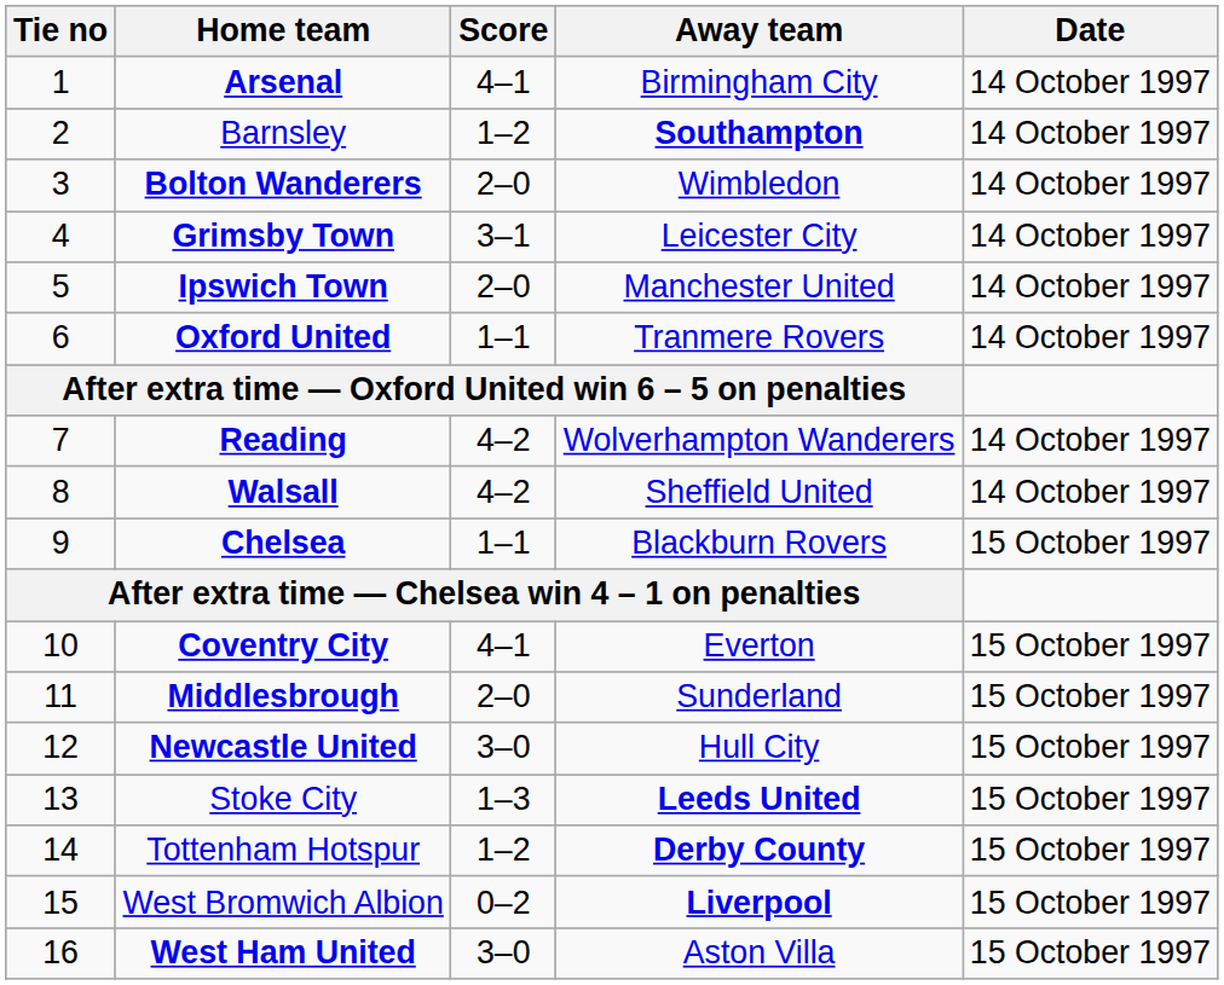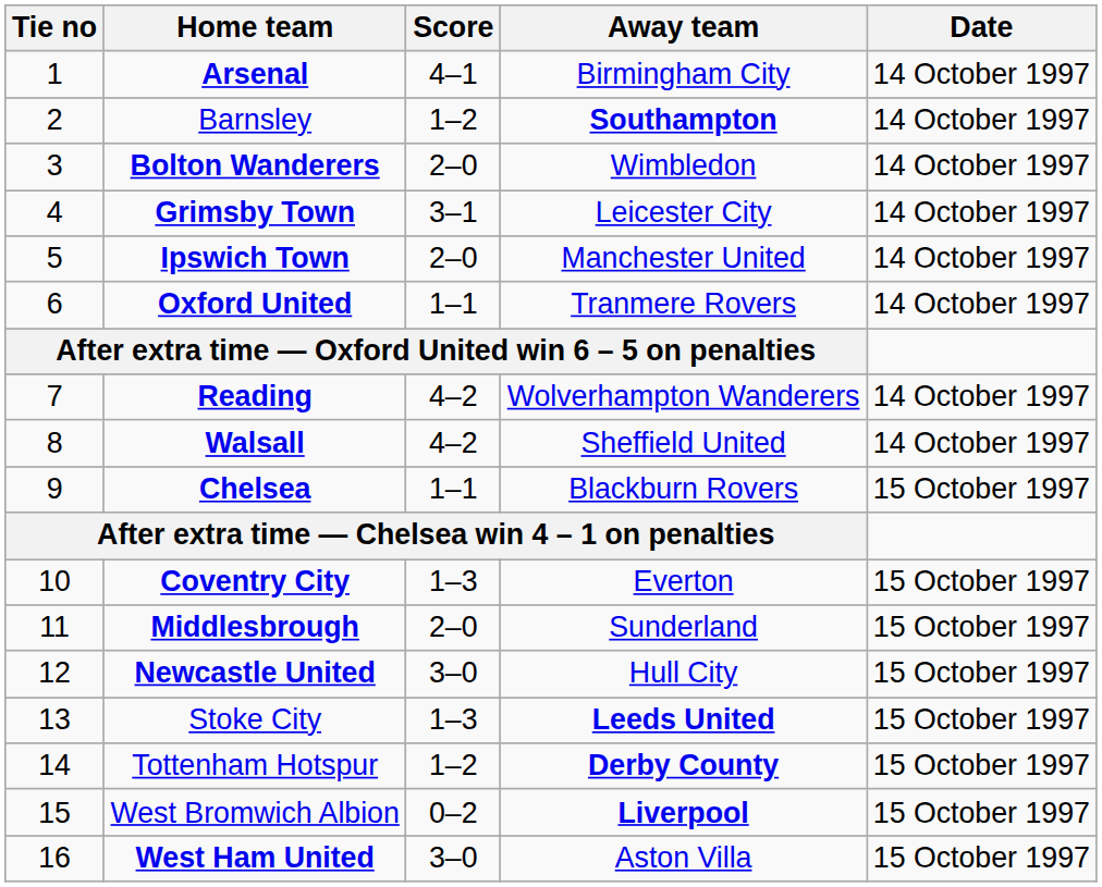 <table class="wikitable" style="text-align: center">
 <tr>
 <th>Tie no</th>
 <th>Home team</th>
 <th>Score</th>
 <th>Away team</th>
 <th>Date</th>
 </tr>
 <tr>
 <td>1</td>
 <td><strong><a href='#'>Arsenal</a></strong></td>
 <td>4–1</td>
 <td><a href='#'>Birmingham City</a></td>
 <td>14 October 1997</td>
 </tr>
 <tr>
 <td>2</td>
 <td><a href='#'>Barnsley</a></td>
 <td>1–2</td>
 <td><strong><a href='#'>Southampton</a></strong></td>
 <td>14 October 1997</td>
 </tr>
 <tr>
 <td>3</td>
 <td><strong><a href='#'>Bolton Wanderers</a></strong></td>
 <td>2–0</td>
 <td><a href='#'>Wimbledon</a></td>
 <td>14 October 1997</td>
 </tr>
 <tr>
 <td>4</td>
 <td><strong><a href='#'>Grimsby Town</a></strong></td>
 <td>3–1</td>
 <td><a href='#'>Leicester City</a></td>
 <td>14 October 1997</td>
 </tr>
 <tr>
 <td>5</td>
 <td><strong><a href='#'>Ipswich Town</a></strong></td>
 <td>2–0</td>
 <td><a href='#'>Manchester United</a></td>
 <td>14 October 1997</td>
 </tr>
 <tr>
 <td>6</td>
 <td><strong><a href='#'>Oxford United</a></strong></td>
 <td>1–1</td>
 <td><a href='#'>Tranmere Rovers</a></td>
 <td>14 October 1997</td>
 </tr>
 <tr>
 <th colspan="4">After extra time — Oxford United win 6 – 5 on penalties</th>
 </tr>
 <tr>
 <td>7</td>
 <td><strong><a href='#'>Reading</a></strong></td>
 <td>4–2</td>
 <td><a href='#'>Wolverhampton Wanderers</a></td>
 <td>14 October 1997</td>
 </tr>
 <tr>
 <td>8</td>
 <td><strong><a href='#'>Walsall</a></strong></td>
 <td>4–2</td>
 <td><a href='#'>Sheffield United</a></td>
 <td>14 October 1997</td>
 </tr>
 <tr>
 <td>9</td>
 <td><strong><a href='#'>Chelsea</a></strong></td>
 <td>1–1</td>
 <td><a href='#'>Blackburn Rovers</a></td>
 <td>15 October 1997</td>
 </tr>
 <tr>
 <th colspan="4">After extra time — Chelsea win 4 – 1 on penalties</th>
 </tr>
 <tr>
 <td>10</td>
 <td><strong><a href='#'>Coventry City</a></strong></td>
-<td>4–1</td>
+<td>1–3</td>
 <td><a href='#'>Everton</a></td>
 <td>15 October 1997</td>
 </tr>
 <tr>
 <td>11</td>
 <td><strong><a href='#'>Middlesbrough</a></strong></td>
 <td>2–0</td>
 <td><a href='#'>Sunderland</a></td>
 <td>15 October 1997</td>
 </tr>
 <tr>
 <td>12</td>
 <td><strong><a href='#'>Newcastle United</a></strong></td>
 <td>3–0</td>
 <td><a href='#'>Hull City</a></td>
 <td>15 October 1997</td>
 </tr>
 <tr>
 <td>13</td>
 <td><a href='#'>Stoke City</a></td>
 <td>1–3</td>
 <td><strong><a href='#'>Leeds United</a></strong></td>
 <td>15 October 1997</td>
 </tr>
 <tr>
 <td>14</td>
 <td><a href='#'>Tottenham Hotspur</a></td>
 <td>1–2</td>
 <td><strong><a href='#'>Derby County</a></strong></td>
 <td>15 October 1997</td>
 </tr>
 <tr>
 <td>15</td>
 <td><a href='#'>West Bromwich Albion</a></td>
 <td>0–2</td>
 <td><strong><a href='#'>Liverpool</a></strong></td>
 <td>15 October 1997</td>
 </tr>
 <tr>
 <td>16</td>
 <td><strong><a href='#'>West Ham United</a></strong></td>
 <td>3–0</td>
 <td><a href='#'>Aston Villa</a></td>
 <td>15 October 1997</td>
 </tr>
 </table>
